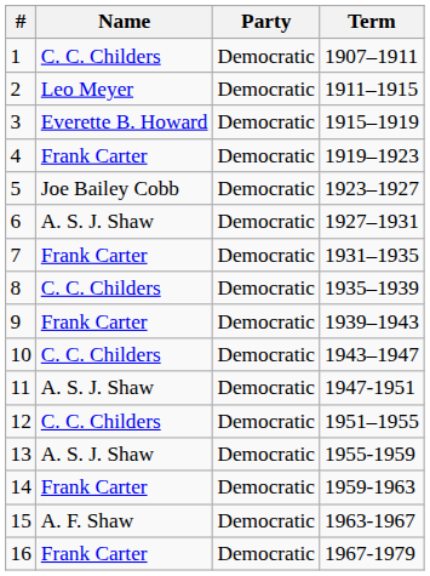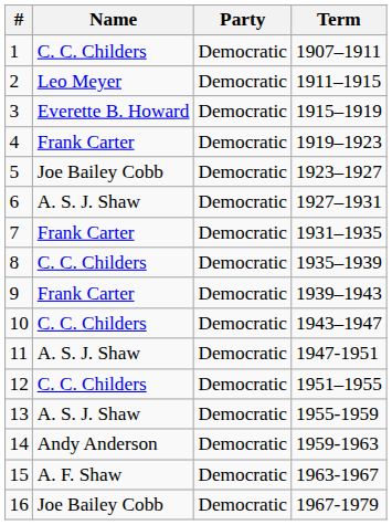 <table class="wikitable">
 <tr>
 <th>#</th>
 <th>Name</th>
 <th>Party</th>
 <th>Term</th>
 </tr>
 <tr>
 <td>1</td>
 <td><a href='#'>C. C. Childers</a></td>
 <td>Democratic</td>
 <td>1907–1911</td>
 </tr>
 <tr>
 <td>2</td>
 <td><a href='#'>Leo Meyer</a></td>
 <td>Democratic</td>
 <td>1911–1915</td>
 </tr>
 <tr>
 <td>3</td>
 <td><a href='#'>Everette B. Howard</a></td>
 <td>Democratic</td>
 <td>1915–1919</td>
 </tr>
 <tr>
 <td>4</td>
 <td><a href='#'>Frank Carter</a></td>
 <td>Democratic</td>
 <td>1919–1923</td>
 </tr>
 <tr>
 <td>5</td>
 <td>Joe Bailey Cobb</td>
 <td>Democratic</td>
 <td>1923–1927</td>
 </tr>
 <tr>
 <td>6</td>
 <td>A. S. J. Shaw</td>
 <td>Democratic</td>
 <td>1927–1931</td>
 </tr>
 <tr>
 <td>7</td>
 <td><a href='#'>Frank Carter</a></td>
 <td>Democratic</td>
 <td>1931–1935</td>
 </tr>
 <tr>
 <td>8</td>
 <td><a href='#'>C. C. Childers</a></td>
 <td>Democratic</td>
 <td>1935–1939</td>
 </tr>
 <tr>
 <td>9</td>
 <td><a href='#'>Frank Carter</a></td>
 <td>Democratic</td>
 <td>1939–1943</td>
 </tr>
 <tr>
 <td>10</td>
 <td><a href='#'>C. C. Childers</a></td>
 <td>Democratic</td>
 <td>1943–1947</td>
 </tr>
 <tr>
 <td>11</td>
 <td>A. S. J. Shaw</td>
 <td>Democratic</td>
 <td>1947-1951</td>
 </tr>
 <tr>
 <td>12</td>
 <td><a href='#'>C. C. Childers</a></td>
 <td>Democratic</td>
 <td>1951–1955</td>
 </tr>
 <tr>
 <td>13</td>
 <td>A. S. J. Shaw</td>
 <td>Democratic</td>
 <td>1955-1959</td>
 </tr>
 <tr>
 <td>14</td>
-<td><a href='#'>Frank Carter</a></td>
+<td>Andy Anderson</td>
 <td>Democratic</td>
 <td>1959-1963</td>
 </tr>
 <tr>
 <td>15</td>
 <td>A. F. Shaw</td>
 <td>Democratic</td>
 <td>1963-1967</td>
 </tr>
 <tr>
 <td>16</td>
-<td><a href='#'>Frank Carter</a></td>
+<td>Joe Bailey Cobb</td>
 <td>Democratic</td>
 <td>1967-1979</td>
 </tr>
 </table>
